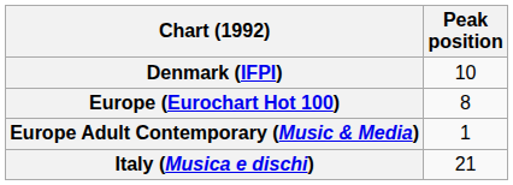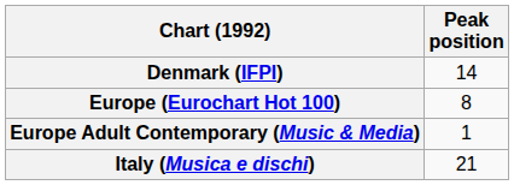 <table class="wikitable sortable plainrowheaders" style="text-align:center">
 <tr>
 <th>Chart (1992)</th>
 <th>Peak<br>position</th>
 </tr>
 <tr>
 </tr>
 <tr>
 </tr>
 <tr>
 </tr>
 <tr>
 </tr>
 <tr>
 <th scope="row">Denmark (<a href='#'>IFPI</a>)</th>
-<td>10</td>
+<td>14</td>
 </tr>
 <tr>
 <th scope="row">Europe (<a href='#'>Eurochart Hot 100</a>)</th>
 <td>8</td>
 </tr>
 <tr>
 <th scope="row">Europe Adult Contemporary (<em><a href='#'>Music & Media</a></em>)</th>
 <td>1</td>
 </tr>
 <tr>
 </tr>
 <tr>
 </tr>
 <tr>
 <th scope="row">Italy (<em><a href='#'>Musica e dischi</a></em>)</th>
 <td>21</td>
 </tr>
 <tr>
 </tr>
 <tr>
 </tr>
 <tr>
 </tr>
 <tr>
 </tr>
 <tr>
 </tr>
 <tr>
 </tr>
 </table>
